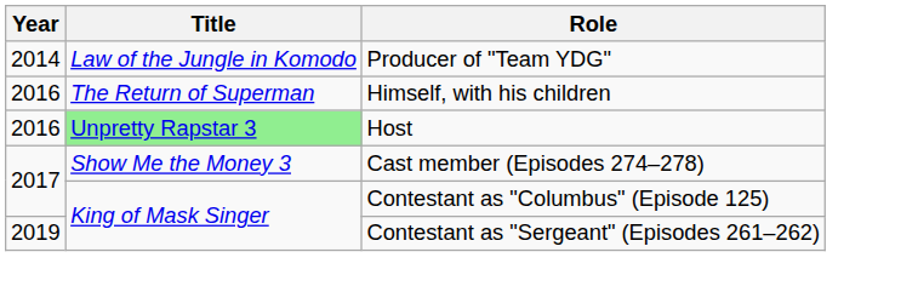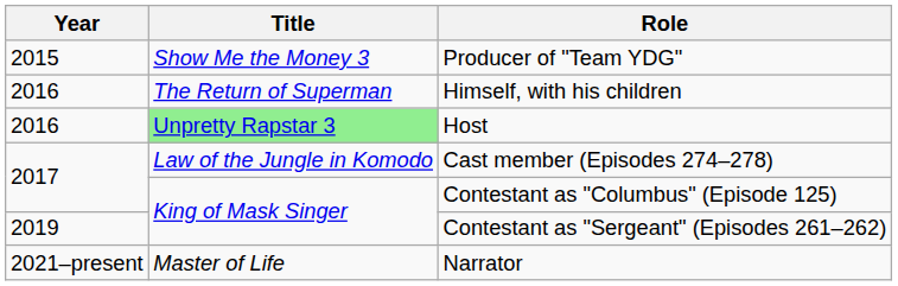 <table class="wikitable sortable" style="font-size: 90%">
 <tr>
 <th>Year</th>
 <th>Title</th>
 <th>Role</th>
 </tr>
 <tr>
-<td>2014</td>
-<td><em><a href='#'>Law of the Jungle in Komodo</a></em></td>
+<td>2015</td>
+<td><em><a href='#'>Show Me the Money 3</a></em></td>
 <td>Producer of "Team YDG"</td>
 </tr>
 <tr>
 <td>2016</td>
 <td><em><a href='#'>The Return of Superman</a></em></td>
 <td>Himself, with his children</td>
 </tr>
 <tr>
 <td>2016</td>
 <td style="background: lightgreen;"><a href='#'>Unpretty Rapstar 3</a></td>
 <td>Host</td>
 </tr>
 <tr>
 <td rowspan=2>2017</td>
-<td><em><a href='#'>Show Me the Money 3</a></em></td>
+<td><em><a href='#'>Law of the Jungle in Komodo</a></em></td>
 <td>Cast member (Episodes 274–278)</td>
 </tr>
 <tr>
 <td rowspan=2><em><a href='#'>King of Mask Singer</a></em></td>
 <td>Contestant as "Columbus" (Episode 125)</td>
 </tr>
 <tr>
 <td>2019</td>
 <td>Contestant as "Sergeant" (Episodes 261–262)</td>
 </tr>
+<tr>
+<td>2021–present</td>
+<td><em>Master of Life</em></td>
+<td>Narrator</td>
+</tr>
 </table>
